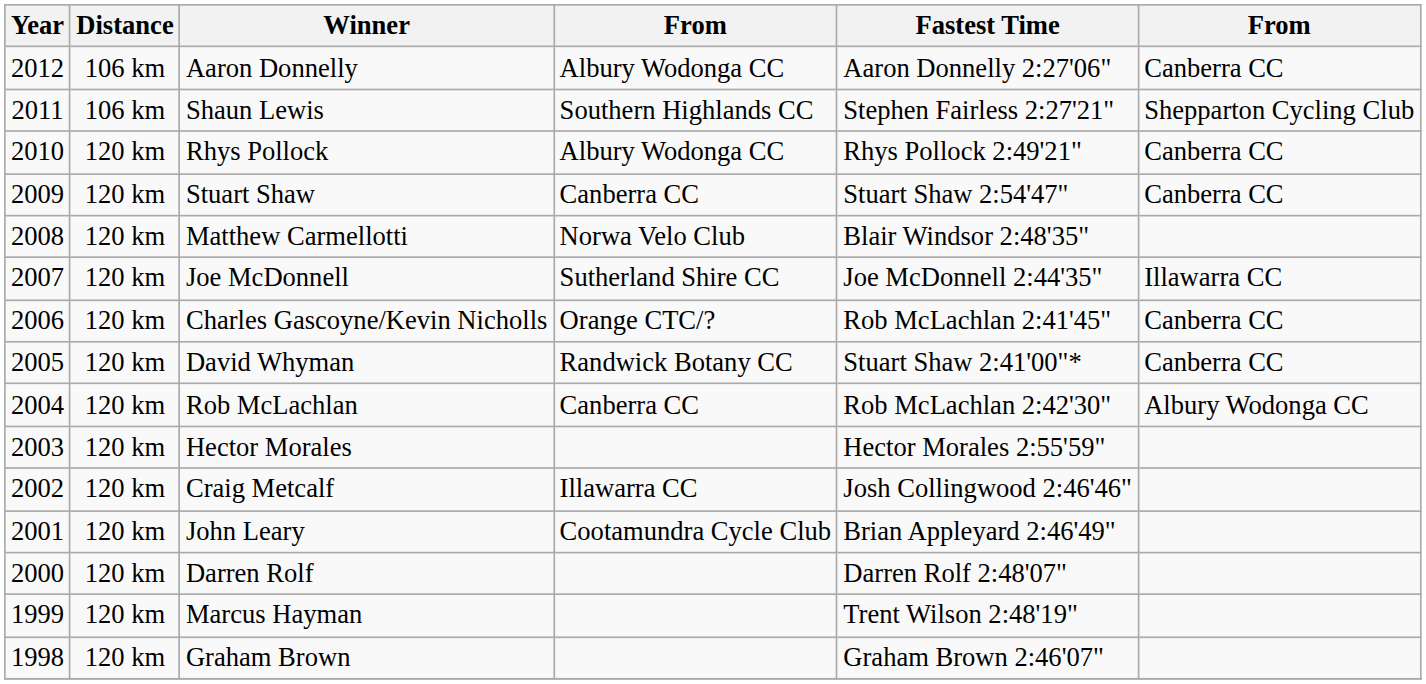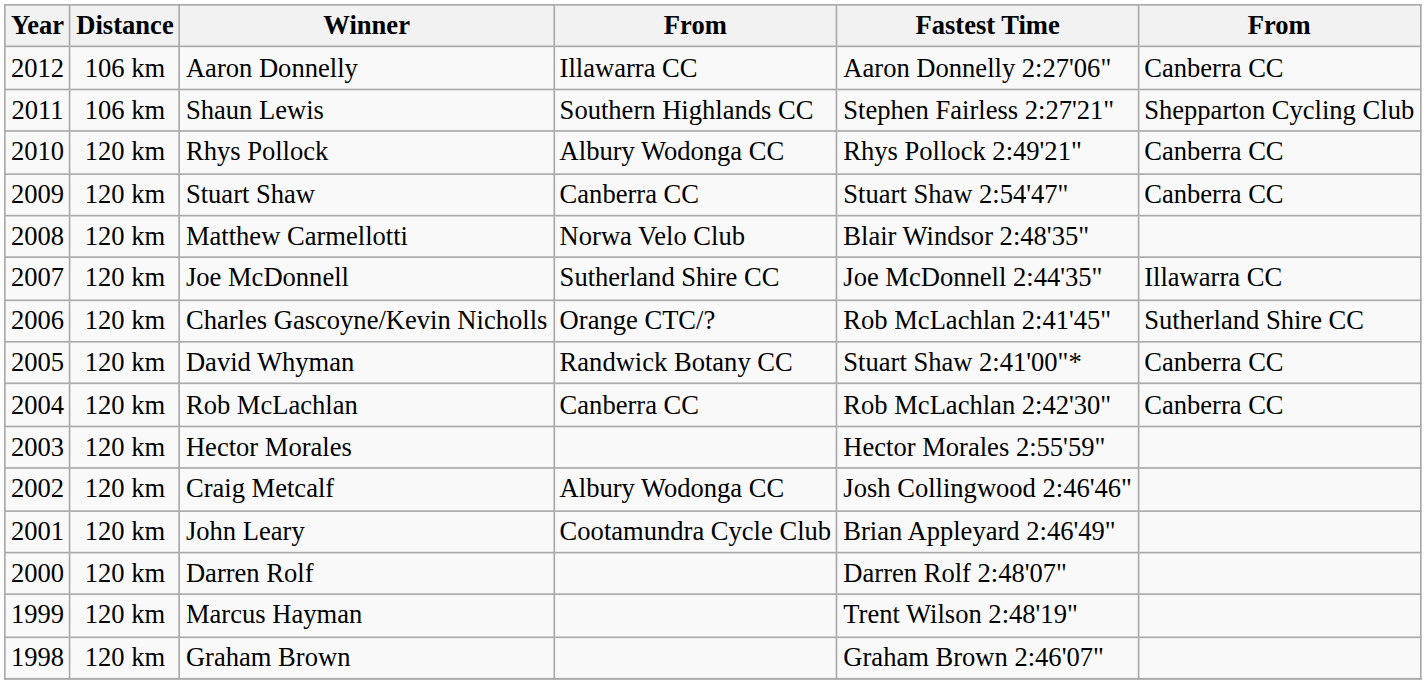 <table class="wikitable">
 <tr>
 <th>Year</th>
 <th>Distance</th>
 <th>Winner</th>
 <th>From</th>
 <th>Fastest Time</th>
 <th>From</th>
 </tr>
 <tr align="center">
 <td>2012</td>
 <td>106 km</td>
 <td align="left">Aaron Donnelly</td>
-<td align="left">Albury Wodonga CC</td>
+<td align="left">Illawarra CC</td>
 <td align="left">Aaron Donnelly 2:27'06"</td>
 <td align="left">Canberra CC</td>
 </tr>
 <tr align="center">
 <td>2011</td>
 <td>106 km</td>
 <td align="left">Shaun Lewis</td>
 <td align="left">Southern Highlands CC</td>
 <td align="left">Stephen Fairless 2:27'21"</td>
 <td align="left">Shepparton Cycling Club</td>
 </tr>
 <tr align="center">
 <td>2010</td>
 <td>120 km</td>
 <td align="left">Rhys Pollock</td>
 <td align="left">Albury Wodonga CC</td>
 <td align="left">Rhys Pollock 2:49'21"</td>
 <td align="left">Canberra CC</td>
 </tr>
 <tr align="center">
 <td>2009</td>
 <td>120 km</td>
 <td align="left">Stuart Shaw</td>
 <td align="left">Canberra CC</td>
 <td align="left">Stuart Shaw 2:54'47"</td>
 <td align="left">Canberra CC</td>
 </tr>
 <tr align="center">
 <td>2008</td>
 <td>120 km</td>
 <td align="left">Matthew Carmellotti</td>
 <td align="left">Norwa Velo Club</td>
 <td align="left">Blair Windsor 2:48'35"</td>
 <td align="left"></td>
 </tr>
 <tr align="center">
 <td>2007</td>
 <td>120 km</td>
 <td align="left">Joe McDonnell</td>
 <td align="left">Sutherland Shire CC</td>
 <td align="left">Joe McDonnell 2:44'35"</td>
 <td align="left">Illawarra CC</td>
 </tr>
 <tr align="center">
 <td>2006</td>
 <td>120 km</td>
 <td align="left">Charles Gascoyne/Kevin Nicholls</td>
 <td align="left">Orange CTC/?</td>
 <td align="left">Rob McLachlan 2:41'45"</td>
-<td align="left">Canberra CC</td>
+<td align="left">Sutherland Shire CC</td>
 </tr>
 <tr align="center">
 <td>2005</td>
 <td>120 km</td>
 <td align="left">David Whyman</td>
 <td align="left">Randwick Botany CC</td>
 <td align="left">Stuart Shaw 2:41'00"*</td>
 <td align="left">Canberra CC</td>
 </tr>
 <tr align="center">
 <td>2004</td>
 <td>120 km</td>
 <td align="left">Rob McLachlan</td>
 <td align="left">Canberra CC</td>
 <td align="left">Rob McLachlan 2:42'30"</td>
-<td align="left">Albury Wodonga CC</td>
+<td align="left">Canberra CC</td>
 </tr>
 <tr align="center">
 <td>2003</td>
 <td>120 km</td>
 <td align="left">Hector Morales</td>
 <td align="left"></td>
 <td align="left">Hector Morales 2:55'59"</td>
 <td align="left"></td>
 </tr>
 <tr align="center">
 <td>2002</td>
 <td>120 km</td>
 <td align="left">Craig Metcalf</td>
-<td align="left">Illawarra CC</td>
+<td align="left">Albury Wodonga CC</td>
 <td align="left">Josh Collingwood 2:46'46"</td>
 <td align="left"></td>
 </tr>
 <tr align="center">
 <td>2001</td>
 <td>120 km</td>
 <td align="left">John Leary</td>
 <td align="left">Cootamundra Cycle Club</td>
 <td align="left">Brian Appleyard 2:46'49"</td>
 <td align="left"></td>
 </tr>
 <tr align="center">
 <td>2000</td>
 <td>120 km</td>
 <td align="left">Darren Rolf</td>
 <td align="left"></td>
 <td align="left">Darren Rolf 2:48'07"</td>
 <td align="left"></td>
 </tr>
 <tr align="center">
 <td>1999</td>
 <td>120 km</td>
 <td align="left">Marcus Hayman</td>
 <td align="left"></td>
 <td align="left">Trent Wilson 2:48'19"</td>
 <td align="left"></td>
 </tr>
 <tr align="center">
 <td>1998</td>
 <td>120 km</td>
 <td align="left">Graham Brown</td>
 <td align="left"></td>
 <td align="left">Graham Brown 2:46'07"</td>
 <td align="left"></td>
 </tr>
 <tr align="center">
 </tr>
 </table>
